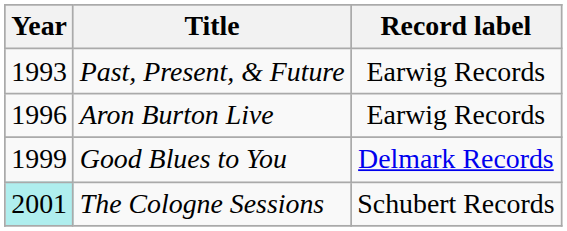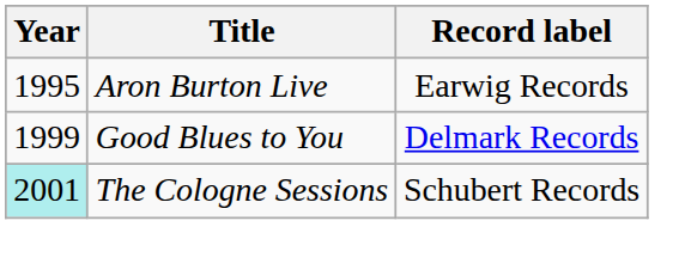 <table class="wikitable sortable">
 <tr>
 <th>Year</th>
 <th>Title</th>
 <th>Record label</th>
 </tr>
 <tr>
-<td>1993</td>
-<td><em>Past, Present, & Future</em></td>
-<td style="text-align:center;">Earwig Records</td>
-</tr>
-<tr>
-<td>1996</td>
+<td>1995</td>
 <td><em>Aron Burton Live</em></td>
 <td style="text-align:center;">Earwig Records</td>
 </tr>
 <tr>
 <td>1999</td>
 <td><em>Good Blues to You</em></td>
 <td style="text-align:center;"><a href='#'>Delmark Records</a></td>
 </tr>
 <tr>
 <td style="background: paleturquoise;">2001</td>
 <td><em>The Cologne Sessions</em></td>
 <td style="text-align:center;">Schubert Records</td>
 </tr>
 </table>
